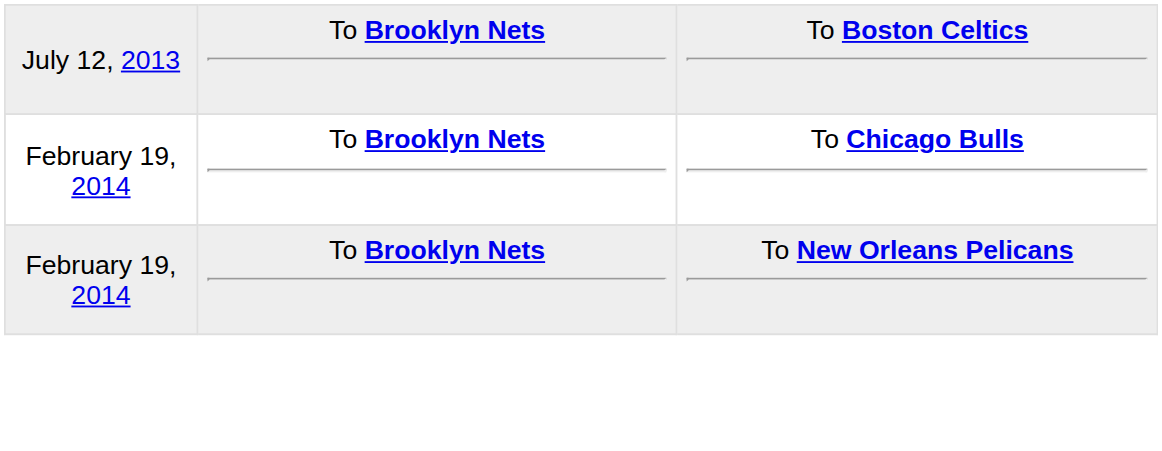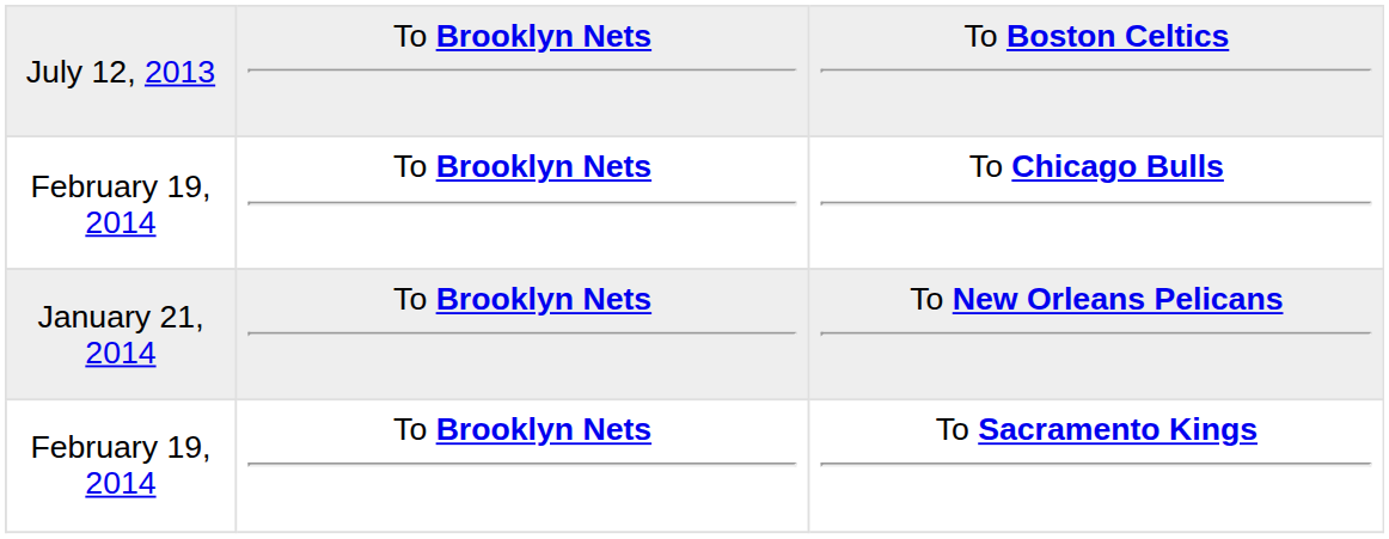 <table border=1 style="border-collapse:collapse; font-size:90%; text-align: center; width: 100%" bordercolor="#DFDFDF"  cellpadding="5">
 <tr bgcolor="#eee">
 <td style="width:12%">July 12, <a href='#'>2013</a><br></td>
 <td style="width:30%" valign="top">To <strong><a href='#'>Brooklyn Nets</a></strong><hr><br></td>
 <td style="width:30%" valign="top">To <strong><a href='#'>Boston Celtics</a></strong><hr><br></td>
 </tr>
 <tr bgcolor="#fff">
 <td style="width:12%">February 19, <a href='#'>2014</a><br></td>
 <td style="width:30%" valign="top">To <strong><a href='#'>Brooklyn Nets</a></strong><hr><br></td>
 <td style="width:30%" valign="top">To <strong><a href='#'>Chicago Bulls</a></strong><hr><br></td>
 </tr>
 <tr bgcolor="#eee">
-<td style="width:12%">February 19, <a href='#'>2014</a><br></td>
+<td style="width:12%">January 21, <a href='#'>2014</a><br></td>
 <td style="width:30%" valign="top">To <strong><a href='#'>Brooklyn Nets</a></strong><hr><br></td>
 <td style="width:30%" valign="top">To <strong><a href='#'>New Orleans Pelicans</a></strong><hr><br></td>
 </tr>
+<tr bgcolor="#fff">
+<td style="width:12%">February 19, <a href='#'>2014</a><br></td>
+<td style="width:30%" valign="top">To <strong><a href='#'>Brooklyn Nets</a></strong><hr><br></td>
+<td style="width:30%" valign="top">To <strong><a href='#'>Sacramento Kings</a></strong><hr><br></td>
+</tr>
 </table>
